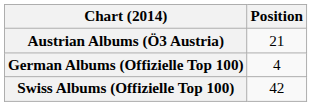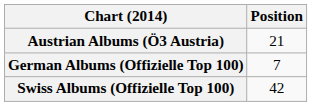 <table class="wikitable sortable plainrowheaders" style="text-align:center">
 <tr>
 <th scope="col">Chart (2014)</th>
 <th scope="col">Position</th>
 </tr>
 <tr>
 <th scope="row">Austrian Albums (Ö3 Austria)</th>
 <td>21</td>
 </tr>
 <tr>
 <th scope="row">German Albums (Offizielle Top 100)</th>
-<td>4</td>
+<td>7</td>
 </tr>
 <tr>
 <th scope="row">Swiss Albums (Offizielle Top 100)</th>
 <td>42</td>
 </tr>
 </table>
